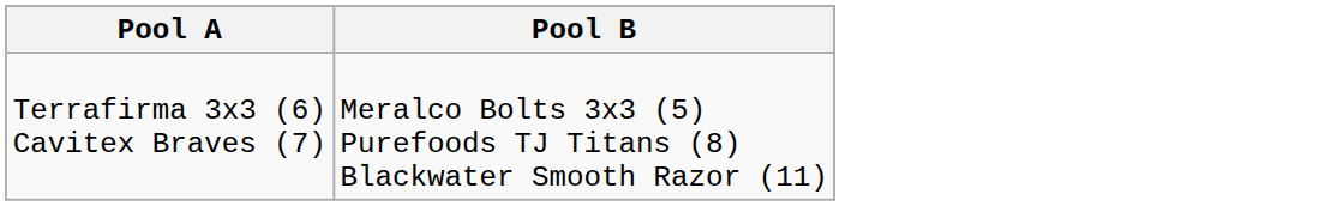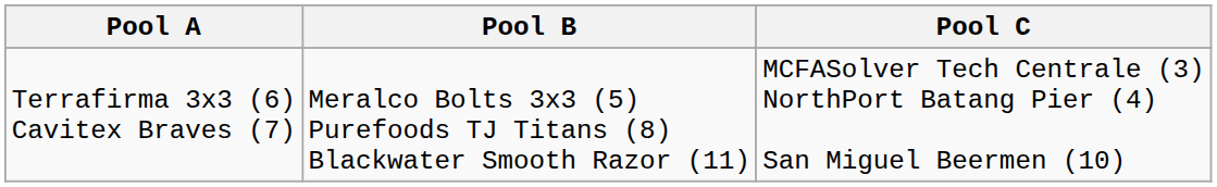 <table class=wikitable>
 <tr>
 <th>Pool A</th>
 <th>Pool B</th>
+<th>Pool C</th>
 </tr>
 <tr valign=top>
 <td> <br> Terrafirma 3x3 (6) <br> Cavitex Braves (7)</td>
 <td> <br> Meralco Bolts 3x3 (5) <br> Purefoods TJ Titans (8) <br> Blackwater Smooth Razor (11)</td>
+<td>MCFASolver Tech Centrale (3) <br> NorthPort Batang Pier (4) <br>  <br> San Miguel Beermen (10)</td>
 </tr>
 </table>
